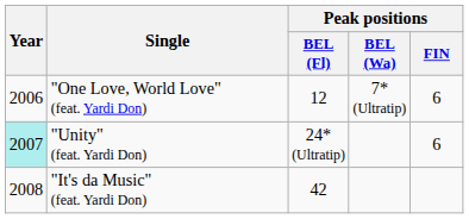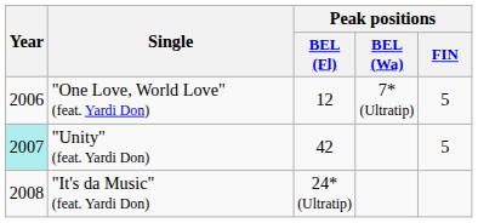 <table class="wikitable">
 <tr>
 <th align="center" rowspan="2" width="10">Year</th>
 <th align="center" rowspan="2" width="220">Single</th>
 <th align="center" colspan="3" width="20">Peak positions</th>
 </tr>
 <tr>
 <th scope="col" style="width:3em;font-size:90%;"><a href='#'>BEL<br>(Fl)</a><br></th>
 <th scope="col" style="width:3em;font-size:90%;"><a href='#'>BEL<br>(Wa)</a><br></th>
 <th scope="col" style="width:3em;font-size:90%;"><a href='#'>FIN</a><br></th>
 </tr>
 <tr>
 <td style="text-align:center;">2006</td>
 <td>"One Love, World Love"<br><small>(feat. <a href='#'>Yardi Don</a>)</small></td>
 <td style="text-align:center;">12</td>
 <td style="text-align:center;">7*<br><small>(Ultratip)</small></td>
-<td style="text-align:center;">6</td>
+<td style="text-align:center;">5</td>
 </tr>
 <tr>
 <td style="background: paleturquoise; text-align:center;">2007</td>
 <td>"Unity"<br><small>(feat. Yardi Don)</small></td>
-<td style="text-align:center;">24*<br><small>(Ultratip)</small></td>
+<td style="text-align:center;">42</td>
 <td style="text-align:center;"></td>
-<td style="text-align:center;">6</td>
+<td style="text-align:center;">5</td>
 </tr>
 <tr>
 <td style="text-align:center;">2008</td>
 <td>"It's da Music"<br><small>(feat. Yardi Don)</small></td>
-<td style="text-align:center;">42</td>
+<td style="text-align:center;">24*<br><small>(Ultratip)</small></td>
 <td style="text-align:center;"></td>
 <td style="text-align:center;"></td>
 </tr>
 </table>
